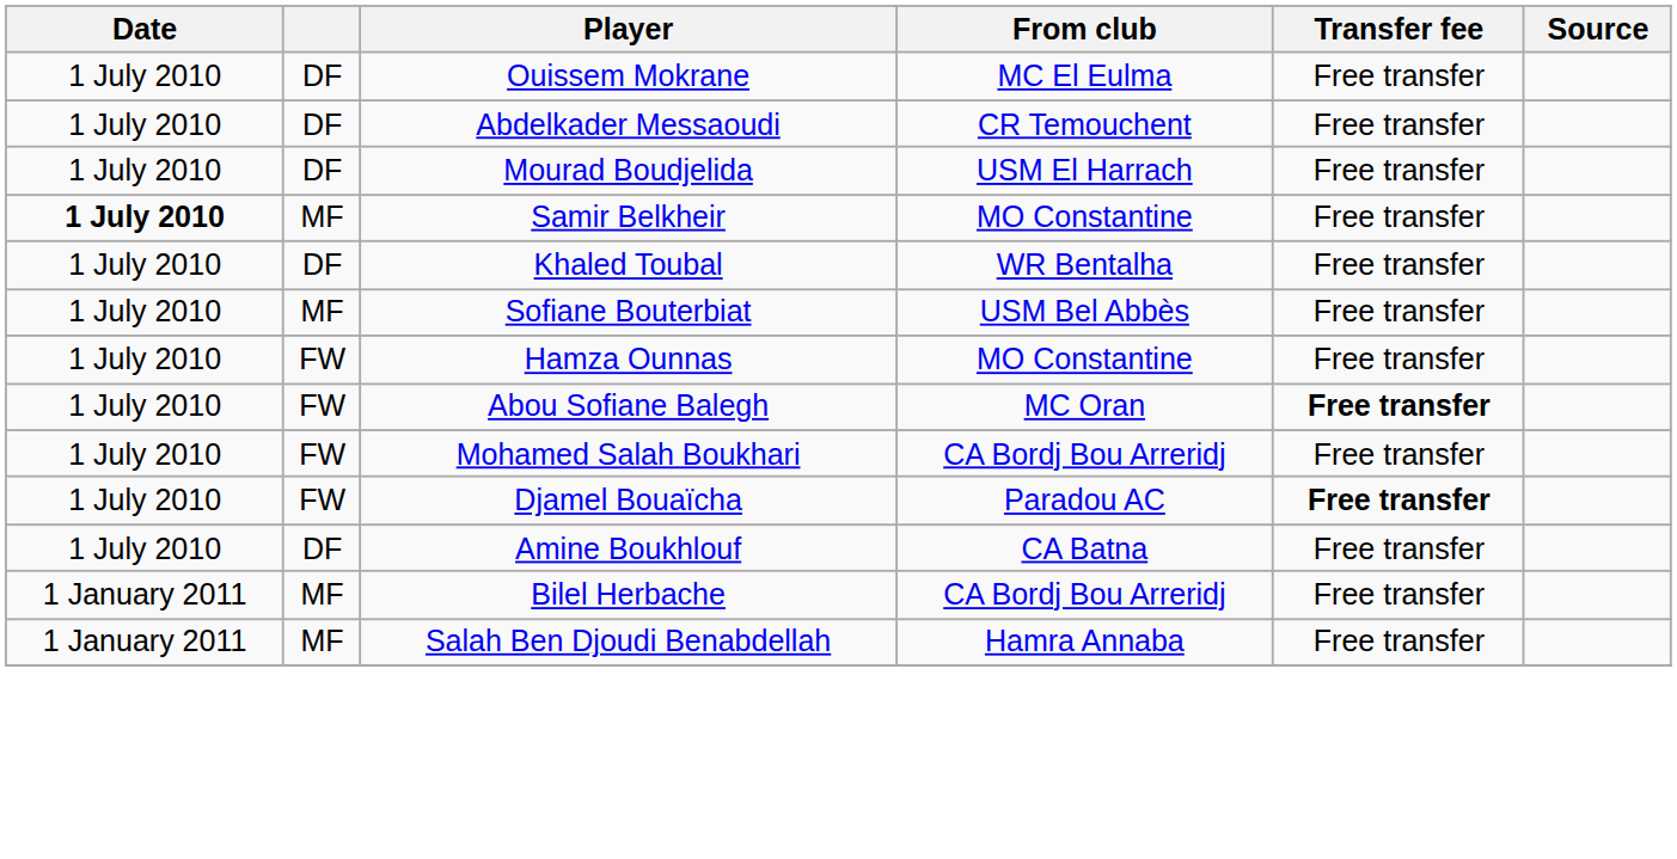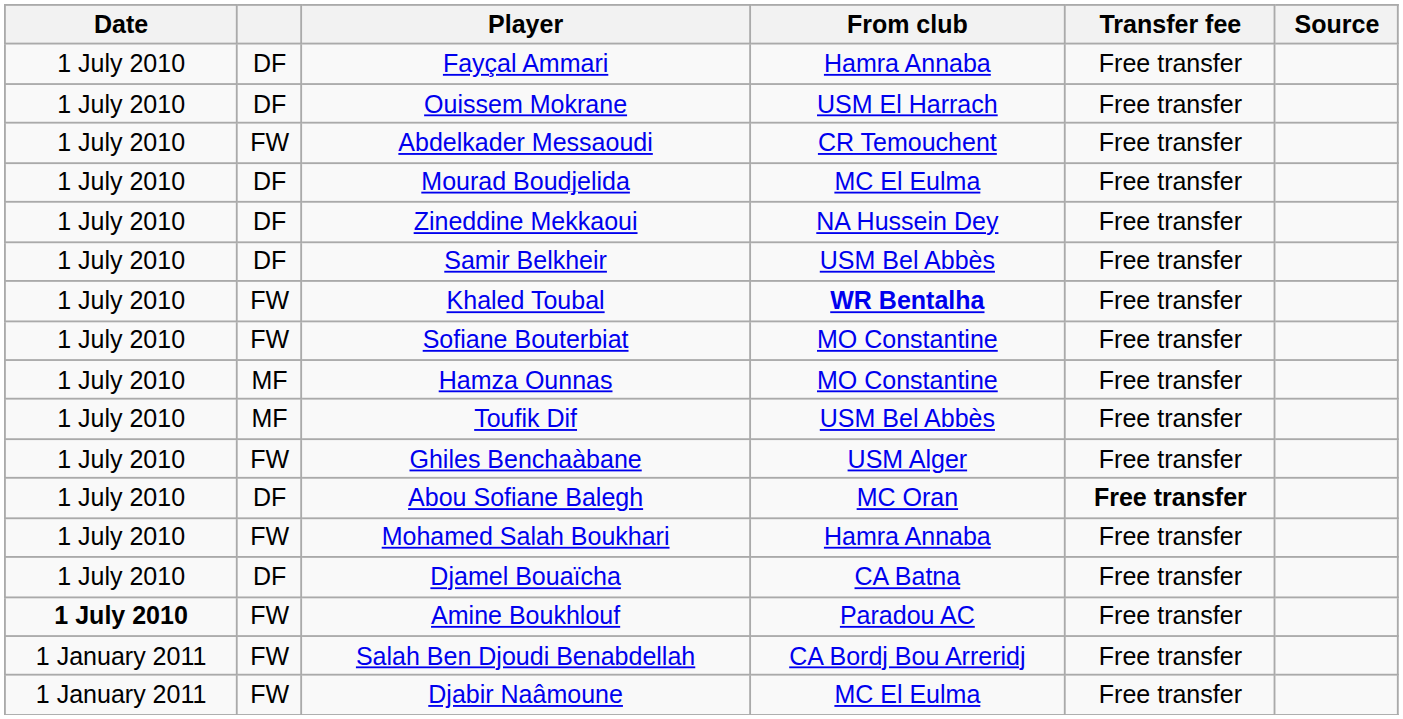 <table class="wikitable sortable" style="width:60%; text-align:center; font-size:85%; text-align:centre;">
 <tr>
 <th>Date</th>
 <th></th>
 <th>Player</th>
 <th>From club</th>
 <th>Transfer fee</th>
 <th>Source</th>
 </tr>
 <tr>
 <td>1 July 2010</td>
 <td>DF</td>
-<td> <a href='#'>Ouissem Mokrane</a></td>
-<td><a href='#'>MC El Eulma</a></td>
+<td> <a href='#'>Fayçal Ammari</a></td>
+<td><a href='#'>Hamra Annaba</a></td>
 <td>Free transfer</td>
 <td></td>
 </tr>
 <tr>
 <td>1 July 2010</td>
 <td>DF</td>
+<td> <a href='#'>Ouissem Mokrane</a></td>
+<td><a href='#'>USM El Harrach</a></td>
+<td>Free transfer</td>
+<td></td>
+</tr>
+<tr>
+<td>1 July 2010</td>
+<td>FW</td>
 <td> <a href='#'>Abdelkader Messaoudi</a></td>
 <td><a href='#'>CR Temouchent</a></td>
 <td>Free transfer</td>
 <td></td>
 </tr>
 <tr>
 <td>1 July 2010</td>
 <td>DF</td>
 <td> <a href='#'>Mourad Boudjelida</a></td>
-<td><a href='#'>USM El Harrach</a></td>
-<td>Free transfer</td>
-<td></td>
-</tr>
-<tr>
-<td><strong>1 July 2010</strong></td>
-<td>MF</td>
-<td> <a href='#'>Samir Belkheir</a></td>
-<td><a href='#'>MO Constantine</a></td>
+<td><a href='#'>MC El Eulma</a></td>
 <td>Free transfer</td>
 <td></td>
 </tr>
 <tr>
 <td>1 July 2010</td>
 <td>DF</td>
-<td> <a href='#'>Khaled Toubal</a></td>
-<td><a href='#'>WR Bentalha</a></td>
+<td> <a href='#'>Zineddine Mekkaoui</a></td>
+<td><a href='#'>NA Hussein Dey</a></td>
 <td>Free transfer</td>
 <td></td>
 </tr>
 <tr>
 <td>1 July 2010</td>
-<td>MF</td>
-<td> <a href='#'>Sofiane Bouterbiat</a></td>
+<td>DF</td>
+<td> <a href='#'>Samir Belkheir</a></td>
 <td><a href='#'>USM Bel Abbès</a></td>
 <td>Free transfer</td>
 <td></td>
 </tr>
 <tr>
 <td>1 July 2010</td>
 <td>FW</td>
+<td> <a href='#'>Khaled Toubal</a></td>
+<td><strong><a href='#'>WR Bentalha</a></strong></td>
+<td>Free transfer</td>
+<td></td>
+</tr>
+<tr>
+<td>1 July 2010</td>
+<td>FW</td>
+<td> <a href='#'>Sofiane Bouterbiat</a></td>
+<td><a href='#'>MO Constantine</a></td>
+<td>Free transfer</td>
+<td></td>
+</tr>
+<tr>
+<td>1 July 2010</td>
+<td>MF</td>
 <td> <a href='#'>Hamza Ounnas</a></td>
 <td><a href='#'>MO Constantine</a></td>
 <td>Free transfer</td>
 <td></td>
 </tr>
 <tr>
 <td>1 July 2010</td>
+<td>MF</td>
+<td> <a href='#'>Toufik Dif</a></td>
+<td><a href='#'>USM Bel Abbès</a></td>
+<td>Free transfer</td>
+<td></td>
+</tr>
+<tr>
+<td>1 July 2010</td>
 <td>FW</td>
+<td> <a href='#'>Ghiles Benchaàbane</a></td>
+<td><a href='#'>USM Alger</a></td>
+<td>Free transfer</td>
+<td></td>
+</tr>
+<tr>
+<td>1 July 2010</td>
+<td>DF</td>
 <td> <a href='#'>Abou Sofiane Balegh</a></td>
 <td><a href='#'>MC Oran</a></td>
 <td><strong>Free transfer</strong></td>
 <td></td>
 </tr>
 <tr>
 <td>1 July 2010</td>
 <td>FW</td>
 <td> <a href='#'>Mohamed Salah Boukhari</a></td>
-<td><a href='#'>CA Bordj Bou Arreridj</a></td>
+<td><a href='#'>Hamra Annaba</a></td>
 <td>Free transfer</td>
 <td></td>
 </tr>
 <tr>
 <td>1 July 2010</td>
-<td>FW</td>
+<td>DF</td>
 <td> <a href='#'>Djamel Bouaïcha</a></td>
-<td><a href='#'>Paradou AC</a></td>
-<td><strong>Free transfer</strong></td>
-<td></td>
-</tr>
-<tr>
-<td>1 July 2010</td>
-<td>DF</td>
-<td> <a href='#'>Amine Boukhlouf</a></td>
 <td><a href='#'>CA Batna</a></td>
 <td>Free transfer</td>
 <td></td>
 </tr>
 <tr>
+<td><strong>1 July 2010</strong></td>
+<td>FW</td>
+<td> <a href='#'>Amine Boukhlouf</a></td>
+<td><a href='#'>Paradou AC</a></td>
+<td>Free transfer</td>
+<td></td>
+</tr>
+<tr>
 <td>1 January 2011</td>
-<td>MF</td>
-<td> <a href='#'>Bilel Herbache</a></td>
+<td>FW</td>
+<td> <a href='#'>Salah Ben Djoudi Benabdellah</a></td>
 <td><a href='#'>CA Bordj Bou Arreridj</a></td>
 <td>Free transfer</td>
 <td></td>
 </tr>
 <tr>
 <td>1 January 2011</td>
-<td>MF</td>
-<td> <a href='#'>Salah Ben Djoudi Benabdellah</a></td>
-<td><a href='#'>Hamra Annaba</a></td>
+<td>FW</td>
+<td> <a href='#'>Djabir Naâmoune</a></td>
+<td><a href='#'>MC El Eulma</a></td>
 <td>Free transfer</td>
 <td></td>
 </tr>
 <tr>
 </tr>
 </table>
